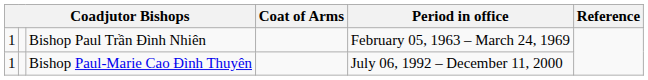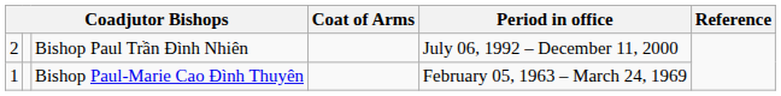 <table class="wikitable">
 <tr>
 <th colspan="3">Coadjutor Bishops</th>
 <th>Coat of Arms</th>
 <th>Period in office</th>
 <th>Reference</th>
 </tr>
 <tr>
-<td>1</td>
+<td>2</td>
 <td></td>
 <td>Bishop Paul Trần Ðình Nhiên</td>
 <td></td>
-<td>February 05, 1963 – March 24, 1969</td>
+<td>July 06, 1992 – December 11, 2000</td>
 <td rowspan=2></td>
 </tr>
 <tr>
 <td>1</td>
 <td></td>
 <td>Bishop <a href='#'>Paul-Marie Cao Ðình Thuyên</a></td>
 <td></td>
-<td>July 06, 1992 – December 11, 2000</td>
+<td>February 05, 1963 – March 24, 1969</td>
 </tr>
 </table>
